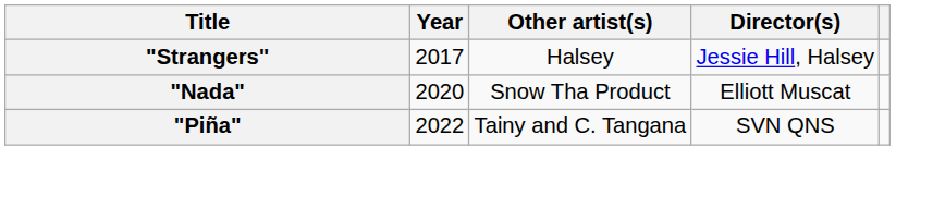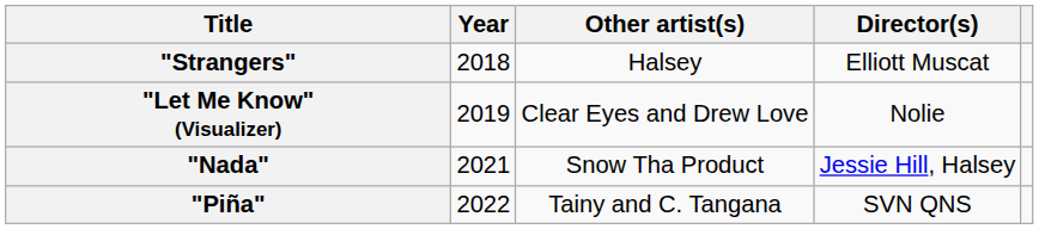 <table class="wikitable sortable plainrowheaders" style="text-align:center;">
 <tr>
 <th scope="col" style="width:18em;">Title</th>
 <th scope="col">Year</th>
 <th scope="col">Other artist(s)</th>
 <th scope="col">Director(s)</th>
 <th scope="col"></th>
 </tr>
 <tr>
 <th scope="row">"Strangers"</th>
-<td>2017</td>
+<td>2018</td>
 <td>Halsey</td>
-<td><a href='#'>Jessie Hill</a>, Halsey</td>
+<td>Elliott Muscat</td>
+<td></td>
+</tr>
+<tr>
+<th scope="row">"Let Me Know" <br><small>(Visualizer)</small></th>
+<td>2019</td>
+<td>Clear Eyes and Drew Love</td>
+<td>Nolie</td>
 <td></td>
 </tr>
 <tr>
 <th scope="row">"Nada"</th>
-<td>2020</td>
+<td>2021</td>
 <td>Snow Tha Product</td>
-<td>Elliott Muscat</td>
+<td><a href='#'>Jessie Hill</a>, Halsey</td>
 <td></td>
 </tr>
 <tr>
 <th scope="row">"Piña"</th>
 <td>2022</td>
 <td>Tainy and C. Tangana</td>
 <td>SVN QNS</td>
 <td></td>
 </tr>
 </table>
